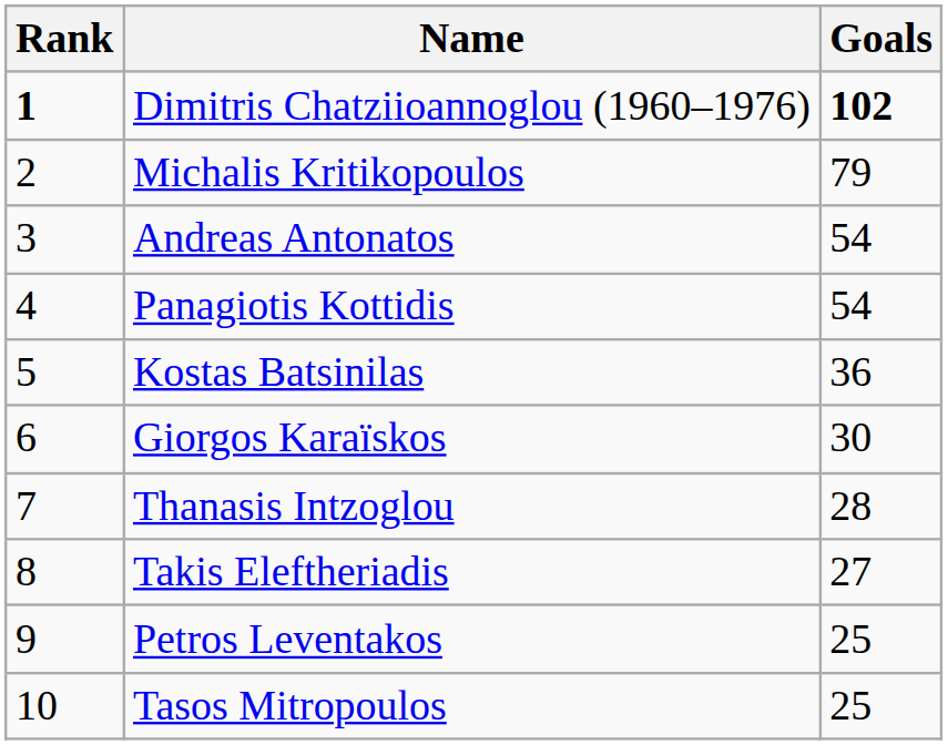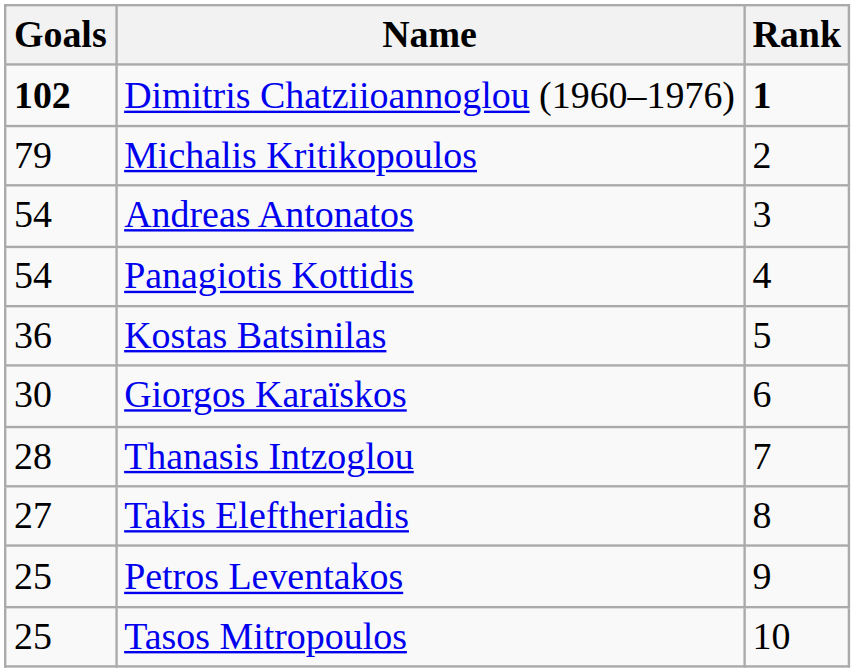 <table class="wikitable">
 <tr>
+<th>Goals</th>
+<th>Name</th>
 <th>Rank</th>
-<th>Name</th>
-<th>Goals</th>
 </tr>
 <tr>
+<td align=left><strong>102</strong></td>
+<td align=left> <a href='#'>Dimitris Chatziioannoglou</a> (1960–1976)</td>
 <td align=left><strong>1</strong></td>
-<td align=left> <a href='#'>Dimitris Chatziioannoglou</a> (1960–1976)</td>
-<td align=left><strong>102</strong></td>
 </tr>
 <tr>
+<td align=left>79</td>
+<td align=left> <a href='#'>Michalis Kritikopoulos</a></td>
 <td align=left>2</td>
-<td align=left> <a href='#'>Michalis Kritikopoulos</a></td>
-<td align=left>79</td>
 </tr>
 <tr>
+<td align=left>54</td>
+<td align=left> <a href='#'>Andreas Antonatos</a></td>
 <td align=left>3</td>
-<td align=left> <a href='#'>Andreas Antonatos</a></td>
-<td align=left>54</td>
 </tr>
 <tr>
+<td align=left>54</td>
+<td align=left> <a href='#'>Panagiotis Kottidis</a></td>
 <td align=left>4</td>
-<td align=left> <a href='#'>Panagiotis Kottidis</a></td>
-<td align=left>54</td>
 </tr>
 <tr>
+<td align=left>36</td>
+<td align=left> <a href='#'>Kostas Batsinilas</a></td>
 <td align=left>5</td>
-<td align=left> <a href='#'>Kostas Batsinilas</a></td>
-<td align=left>36</td>
 </tr>
 <tr>
+<td align=left>30</td>
+<td align=left> <a href='#'>Giorgos Karaїskos</a></td>
 <td align=left>6</td>
-<td align=left> <a href='#'>Giorgos Karaїskos</a></td>
-<td align=left>30</td>
 </tr>
 <tr>
+<td align=left>28</td>
+<td align=left> <a href='#'>Thanasis Intzoglou</a></td>
 <td align=left>7</td>
-<td align=left> <a href='#'>Thanasis Intzoglou</a></td>
-<td align=left>28</td>
 </tr>
 <tr>
+<td align=left>27</td>
+<td align=left> <a href='#'>Takis Eleftheriadis</a></td>
 <td align=left>8</td>
-<td align=left> <a href='#'>Takis Eleftheriadis</a></td>
-<td align=left>27</td>
 </tr>
 <tr>
+<td align=left>25</td>
+<td align=left> <a href='#'>Petros Leventakos</a></td>
 <td align=left>9</td>
-<td align=left> <a href='#'>Petros Leventakos</a></td>
-<td align=left>25</td>
 </tr>
 <tr>
+<td align=left>25</td>
+<td align=left> <a href='#'>Tasos Mitropoulos</a></td>
 <td align=left>10</td>
-<td align=left> <a href='#'>Tasos Mitropoulos</a></td>
-<td align=left>25</td>
 </tr>
 </table>
